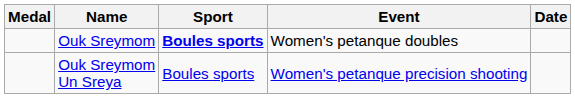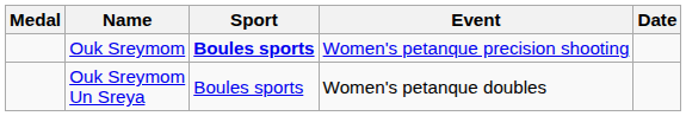 <table class="wikitable sortable" style="font-size: 95%;">
 <tr>
 <th>Medal</th>
 <th>Name</th>
 <th>Sport</th>
 <th>Event</th>
 <th>Date</th>
 </tr>
 <tr>
 <td></td>
 <td><a href='#'>Ouk Sreymom</a></td>
 <td><strong><a href='#'>Boules sports</a></strong></td>
-<td>Women's petanque doubles</td>
+<td><a href='#'>Women's petanque precision shooting</a></td>
 <td></td>
 </tr>
 <tr>
 <td></td>
 <td><a href='#'>Ouk Sreymom</a><br><a href='#'>Un Sreya</a></td>
 <td><a href='#'>Boules sports</a></td>
-<td><a href='#'>Women's petanque precision shooting</a></td>
+<td>Women's petanque doubles</td>
 <td></td>
 </tr>
 </table>
